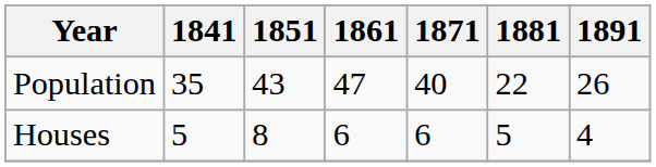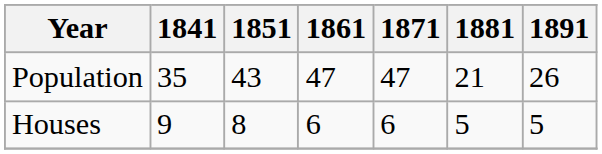 <table class="wikitable">
 <tr>
 <th>Year</th>
 <th>1841</th>
 <th>1851</th>
 <th>1861</th>
 <th>1871</th>
 <th>1881</th>
 <th>1891</th>
 </tr>
 <tr>
 <td>Population</td>
 <td>35</td>
 <td>43</td>
 <td>47</td>
-<td>40</td>
-<td>22</td>
+<td>47</td>
+<td>21</td>
 <td>26</td>
 </tr>
 <tr>
 <td>Houses</td>
-<td>5</td>
+<td>9</td>
 <td>8</td>
 <td>6</td>
 <td>6</td>
 <td>5</td>
-<td>4</td>
+<td>5</td>
 </tr>
 <tr>
 </tr>
 </table>
